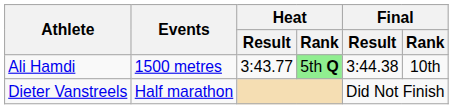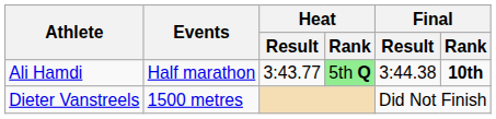 <table class=wikitable style="font-size:90%">
 <tr>
 <th rowspan="2">Athlete</th>
 <th rowspan="2">Events</th>
 <th colspan="2">Heat</th>
 <th colspan="2">Final</th>
 </tr>
 <tr>
 <th>Result</th>
 <th>Rank</th>
 <th>Result</th>
 <th>Rank</th>
 </tr>
 <tr>
 <td><a href='#'>Ali Hamdi</a></td>
-<td><a href='#'>1500 metres</a></td>
+<td><a href='#'>Half marathon</a></td>
 <td align=center>3:43.77</td>
 <td align=center style="background: lightgreen;">5th <strong>Q</strong></td>
 <td align=center>3:44.38</td>
-<td align=center>10th</td>
+<td align=center><strong>10th</strong></td>
 </tr>
 <tr>
 <td><a href='#'>Dieter Vanstreels</a></td>
-<td><a href='#'>Half marathon</a></td>
+<td><a href='#'>1500 metres</a></td>
 <td colspan=2 bgcolor=wheat></td>
 <td colspan=2 align=center>Did Not Finish</td>
 </tr>
 </table>
